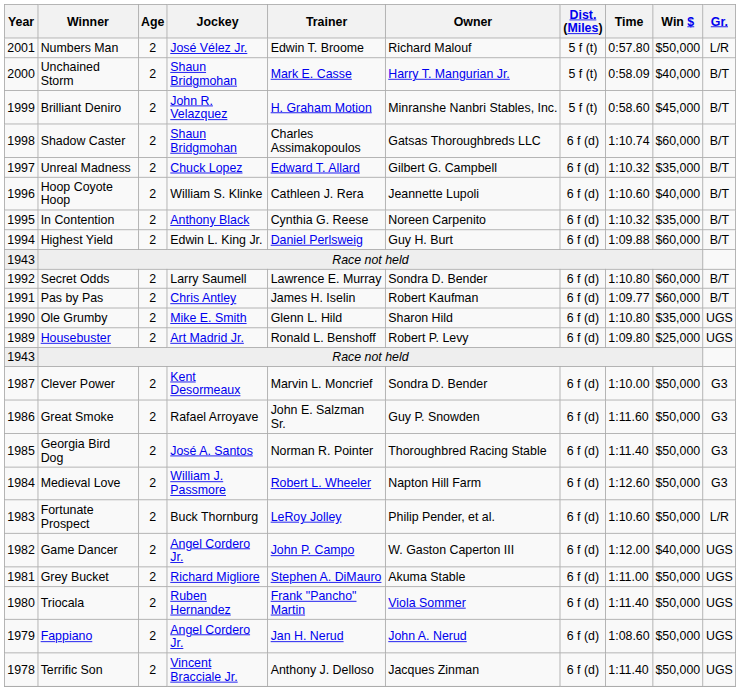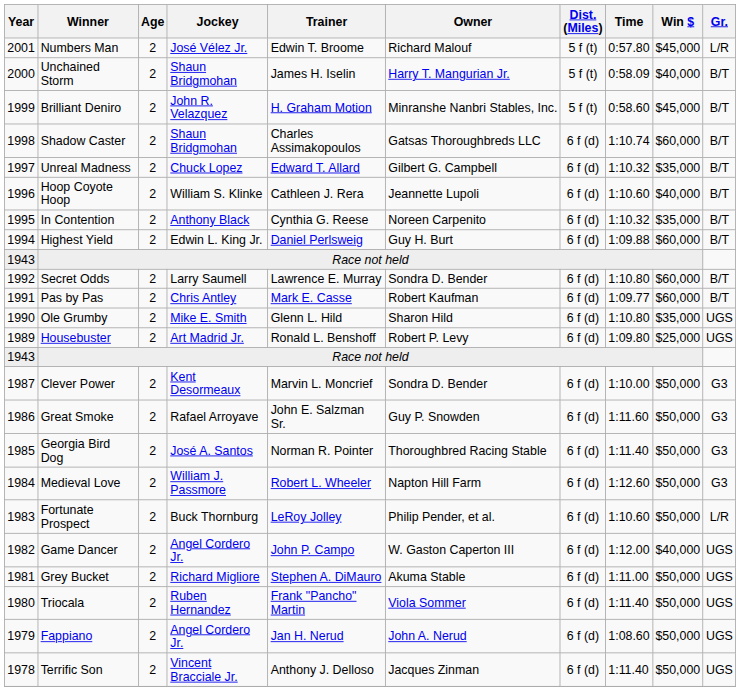 <table class="wikitable sortable" style="font-size:90%">
 <tr>
 <th style="width:30px">Year</th>
 <th style="width:110px">Winner</th>
 <th style="width:20px">Age</th>
 <th style="width:110px">Jockey</th>
 <th style="width:130px">Trainer</th>
 <th>Owner<br></th>
 <th style="width:25px"><a href='#'>Dist.</a><br> <span>(<a href='#'>Miles</a>)</span></th>
 <th style="width:25px">Time</th>
 <th style="width:35px">Win <a href='#'>$</a></th>
 <th style="width:25px"><a href='#'>Gr.</a></th>
 </tr>
 <tr>
 <td align=center>2001</td>
 <td>Numbers Man</td>
 <td align=center>2</td>
 <td><a href='#'>José Vélez Jr.</a></td>
 <td>Edwin T. Broome</td>
 <td>Richard Malouf</td>
 <td align=center>5 f (t)</td>
 <td>0:57.80</td>
-<td>$50,000</td>
+<td>$45,000</td>
 <td align=center>L/R</td>
 </tr>
 <tr>
 <td align=center>2000</td>
 <td>Unchained Storm</td>
 <td align=center>2</td>
 <td><a href='#'>Shaun Bridgmohan</a></td>
-<td><a href='#'>Mark E. Casse</a></td>
+<td>James H. Iselin</td>
 <td><a href='#'>Harry T. Mangurian Jr.</a></td>
 <td align=center>5 f (t)</td>
 <td>0:58.09</td>
 <td>$40,000</td>
 <td align=center>B/T</td>
 </tr>
 <tr>
 <td align=center>1999</td>
 <td>Brilliant Deniro</td>
 <td align=center>2</td>
 <td><a href='#'>John R. Velazquez</a></td>
 <td><a href='#'>H. Graham Motion</a></td>
 <td>Minranshe Nanbri Stables, Inc.</td>
 <td align=center>5 f (t)</td>
 <td>0:58.60</td>
 <td>$45,000</td>
 <td align=center>B/T</td>
 </tr>
 <tr>
 <td align=center>1998</td>
 <td>Shadow Caster</td>
 <td align=center>2</td>
 <td><a href='#'>Shaun Bridgmohan</a></td>
 <td>Charles Assimakopoulos</td>
 <td>Gatsas Thoroughbreds LLC</td>
 <td align=center>6 f (d)</td>
 <td>1:10.74</td>
 <td>$60,000</td>
 <td align=center>B/T</td>
 </tr>
 <tr>
 <td align=center>1997</td>
 <td>Unreal Madness</td>
 <td align=center>2</td>
 <td><a href='#'>Chuck Lopez</a></td>
 <td><a href='#'>Edward T. Allard</a></td>
 <td>Gilbert G. Campbell</td>
 <td align=center>6 f (d)</td>
 <td>1:10.32</td>
 <td>$35,000</td>
 <td align=center>B/T</td>
 </tr>
 <tr>
 <td align=center>1996</td>
 <td>Hoop Coyote Hoop</td>
 <td align=center>2</td>
 <td>William S. Klinke</td>
 <td>Cathleen J. Rera</td>
 <td>Jeannette Lupoli</td>
 <td align=center>6 f (d)</td>
 <td>1:10.60</td>
 <td>$40,000</td>
 <td align=center>B/T</td>
 </tr>
 <tr>
 <td align=center>1995</td>
 <td>In Contention</td>
 <td align=center>2</td>
 <td><a href='#'>Anthony Black</a></td>
 <td>Cynthia G. Reese</td>
 <td>Noreen Carpenito</td>
 <td align=center>6 f (d)</td>
 <td>1:10.32</td>
 <td>$35,000</td>
 <td align=center>B/T</td>
 </tr>
 <tr>
 <td align=center>1994</td>
 <td>Highest Yield</td>
 <td align=center>2</td>
 <td>Edwin L. King Jr.</td>
 <td><a href='#'>Daniel Perlsweig</a></td>
 <td>Guy H. Burt</td>
 <td align=center>6 f (d)</td>
 <td>1:09.88</td>
 <td>$60,000</td>
 <td align=center>B/T</td>
 </tr>
 <tr bgcolor="#eeeeee">
 <td align=center>1943</td>
 <td align=center  colspan=8><em>Race not held</em></td>
 </tr>
 <tr>
 <td align=center>1992</td>
 <td>Secret Odds</td>
 <td align=center>2</td>
 <td>Larry Saumell</td>
 <td>Lawrence E. Murray</td>
 <td>Sondra D. Bender</td>
 <td align=center>6 f (d)</td>
 <td>1:10.80</td>
 <td>$60,000</td>
 <td align=center>B/T</td>
 </tr>
 <tr>
 <td align=center>1991</td>
 <td>Pas by Pas</td>
 <td align=center>2</td>
 <td><a href='#'>Chris Antley</a></td>
-<td>James H. Iselin</td>
+<td><a href='#'>Mark E. Casse</a></td>
 <td>Robert Kaufman</td>
 <td align=center>6 f (d)</td>
 <td>1:09.77</td>
 <td>$60,000</td>
 <td align=center>B/T</td>
 </tr>
 <tr>
 <td align=center>1990</td>
 <td>Ole Grumby</td>
 <td align=center>2</td>
 <td><a href='#'>Mike E. Smith</a></td>
 <td>Glenn L. Hild</td>
 <td>Sharon Hild</td>
 <td align=center>6 f (d)</td>
 <td>1:10.80</td>
 <td>$35,000</td>
 <td align=center>UGS</td>
 </tr>
 <tr>
 <td align=center>1989</td>
 <td><a href='#'>Housebuster</a></td>
 <td align=center>2</td>
 <td><a href='#'>Art Madrid Jr.</a></td>
 <td>Ronald L. Benshoff</td>
 <td>Robert P. Levy</td>
 <td align=center>6 f (d)</td>
 <td>1:09.80</td>
 <td>$25,000</td>
 <td align=center>UGS</td>
 </tr>
 <tr bgcolor="#eeeeee">
 <td align=center>1943</td>
 <td align=center  colspan=8><em>Race not held</em></td>
 </tr>
 <tr>
 <td align=center>1987</td>
 <td>Clever Power</td>
 <td align=center>2</td>
 <td><a href='#'>Kent Desormeaux</a></td>
 <td>Marvin L. Moncrief</td>
 <td>Sondra D. Bender</td>
 <td align=center>6 f (d)</td>
 <td>1:10.00</td>
 <td>$50,000</td>
 <td align=center>G3</td>
 </tr>
 <tr>
 <td align=center>1986</td>
 <td>Great Smoke</td>
 <td align=center>2</td>
 <td>Rafael Arroyave</td>
 <td>John E. Salzman Sr.</td>
 <td>Guy P. Snowden</td>
 <td align=center>6 f (d)</td>
 <td>1:11.60</td>
 <td>$50,000</td>
 <td align=center>G3</td>
 </tr>
 <tr>
 <td align=center>1985</td>
 <td>Georgia Bird Dog</td>
 <td align=center>2</td>
 <td><a href='#'>José A. Santos</a></td>
 <td>Norman R. Pointer</td>
 <td>Thoroughbred Racing Stable</td>
 <td align=center>6 f (d)</td>
 <td>1:11.40</td>
 <td>$50,000</td>
 <td align=center>G3</td>
 </tr>
 <tr>
 <td align=center>1984</td>
 <td>Medieval Love</td>
 <td align=center>2</td>
 <td><a href='#'>William J. Passmore</a></td>
 <td><a href='#'>Robert L. Wheeler</a></td>
 <td>Napton Hill Farm</td>
 <td align=center>6 f (d)</td>
 <td>1:12.60</td>
 <td>$50,000</td>
 <td align=center>G3</td>
 </tr>
 <tr>
 <td align=center>1983</td>
 <td>Fortunate Prospect</td>
 <td align=center>2</td>
 <td>Buck Thornburg</td>
 <td><a href='#'>LeRoy Jolley</a></td>
 <td>Philip Pender,  et al.</td>
 <td align=center>6 f (d)</td>
 <td>1:10.60</td>
 <td>$50,000</td>
 <td align=center>L/R</td>
 </tr>
 <tr>
 <td align=center>1982</td>
 <td>Game Dancer</td>
 <td align=center>2</td>
 <td><a href='#'>Angel Cordero Jr.</a></td>
 <td><a href='#'>John P. Campo</a></td>
 <td>W. Gaston Caperton III</td>
 <td align=center>6 f (d)</td>
 <td>1:12.00</td>
 <td>$40,000</td>
 <td align=center>UGS</td>
 </tr>
 <tr>
 <td align=center>1981</td>
 <td>Grey Bucket</td>
 <td align=center>2</td>
 <td><a href='#'>Richard Migliore</a></td>
 <td><a href='#'>Stephen A. DiMauro</a></td>
 <td>Akuma Stable</td>
 <td align=center>6 f (d)</td>
 <td>1:11.00</td>
 <td>$50,000</td>
 <td align=center>UGS</td>
 </tr>
 <tr>
 <td align=center>1980</td>
 <td>Triocala</td>
 <td align=center>2</td>
 <td><a href='#'>Ruben Hernandez</a></td>
 <td><a href='#'>Frank "Pancho" Martin</a></td>
 <td><a href='#'>Viola Sommer</a></td>
 <td align=center>6 f (d)</td>
 <td>1:11.40</td>
 <td>$50,000</td>
 <td align=center>UGS</td>
 </tr>
 <tr>
 <td align=center>1979</td>
 <td><a href='#'>Fappiano</a></td>
 <td align=center>2</td>
 <td><a href='#'>Angel Cordero Jr.</a></td>
 <td><a href='#'>Jan H. Nerud</a></td>
 <td><a href='#'>John A. Nerud</a></td>
 <td align=center>6 f (d)</td>
 <td>1:08.60</td>
 <td>$50,000</td>
 <td align=center>UGS</td>
 </tr>
 <tr>
 <td align=center>1978</td>
 <td>Terrific Son</td>
 <td align=center>2</td>
 <td><a href='#'>Vincent Bracciale Jr.</a></td>
 <td>Anthony J. Delloso</td>
 <td>Jacques Zinman</td>
 <td align=center>6 f (d)</td>
 <td>1:11.40</td>
 <td>$50,000</td>
 <td align=center>UGS</td>
 </tr>
 <tr>
 </tr>
 </table>
